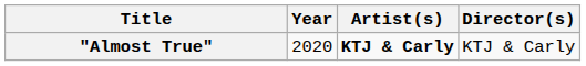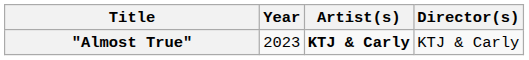 <table class="wikitable plainrowheaders" style="text-align:center;">
 <tr>
 <th scope="col" style="width:16em;">Title</th>
 <th>Year</th>
 <th>Artist(s)</th>
 <th>Director(s)</th>
 </tr>
 <tr>
 <th scope="row">"Almost True"</th>
-<td>2020</td>
+<td>2023</td>
 <td><strong>KTJ & Carly</strong></td>
 <td>KTJ & Carly</td>
 </tr>
 </table>
